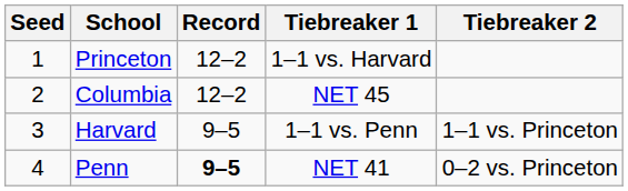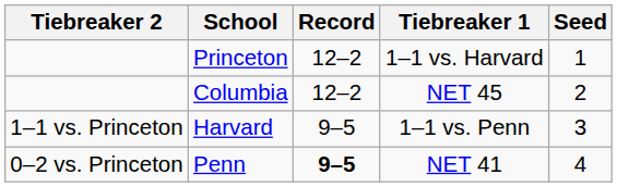 <table class="wikitable" style="text-align:center">
 <tr>
-<th>Seed</th>
+<th>Tiebreaker 2</th>
 <th>School</th>
 <th>Record</th>
 <th>Tiebreaker 1</th>
-<th>Tiebreaker 2</th>
+<th>Seed</th>
 </tr>
 <tr>
-<td>1</td>
+<td></td>
 <td align=left><a href='#'>Princeton</a></td>
 <td>12–2</td>
 <td>1–1 vs. Harvard</td>
-<td></td>
+<td>1</td>
 </tr>
 <tr>
-<td>2</td>
+<td></td>
 <td align=left><a href='#'>Columbia</a></td>
 <td>12–2</td>
 <td><a href='#'>NET</a> 45</td>
-<td></td>
+<td>2</td>
 </tr>
 <tr>
-<td>3</td>
+<td>1–1 vs. Princeton</td>
 <td align=left><a href='#'>Harvard</a></td>
 <td>9–5</td>
 <td>1–1 vs. Penn</td>
-<td>1–1 vs. Princeton</td>
+<td>3</td>
 </tr>
 <tr>
-<td>4</td>
+<td>0–2 vs. Princeton</td>
 <td align=left><a href='#'>Penn</a></td>
 <td><strong>9–5</strong></td>
 <td><a href='#'>NET</a> 41</td>
-<td>0–2 vs. Princeton</td>
+<td>4</td>
 </tr>
 </table>
